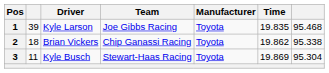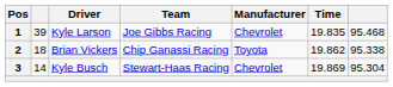 <table class="wikitable" style="font-size:95%">
 <tr>
 <th>Pos</th>
 <th></th>
 <th>Driver</th>
 <th>Team</th>
 <th>Manufacturer</th>
 <th>Time</th>
 <th></th>
 </tr>
 <tr>
 <th>1</th>
 <td>39</td>
 <td><a href='#'>Kyle Larson</a></td>
 <td><a href='#'>Joe Gibbs Racing</a></td>
-<td><a href='#'>Toyota</a></td>
+<td><a href='#'>Chevrolet</a></td>
 <td>19.835</td>
 <td>95.468</td>
 </tr>
 <tr>
 <th>2</th>
 <td>18</td>
 <td><a href='#'>Brian Vickers</a></td>
 <td><a href='#'>Chip Ganassi Racing</a></td>
 <td><a href='#'>Toyota</a></td>
 <td>19.862</td>
 <td>95.338</td>
 </tr>
 <tr>
 <th>3</th>
-<td>11</td>
+<td>14</td>
 <td><a href='#'>Kyle Busch</a></td>
 <td><a href='#'>Stewart-Haas Racing</a></td>
-<td><a href='#'>Toyota</a></td>
+<td><a href='#'>Chevrolet</a></td>
 <td>19.869</td>
 <td>95.304</td>
 </tr>
 <tr>
 <th colspan="7"></th>
 </tr>
 </table>
